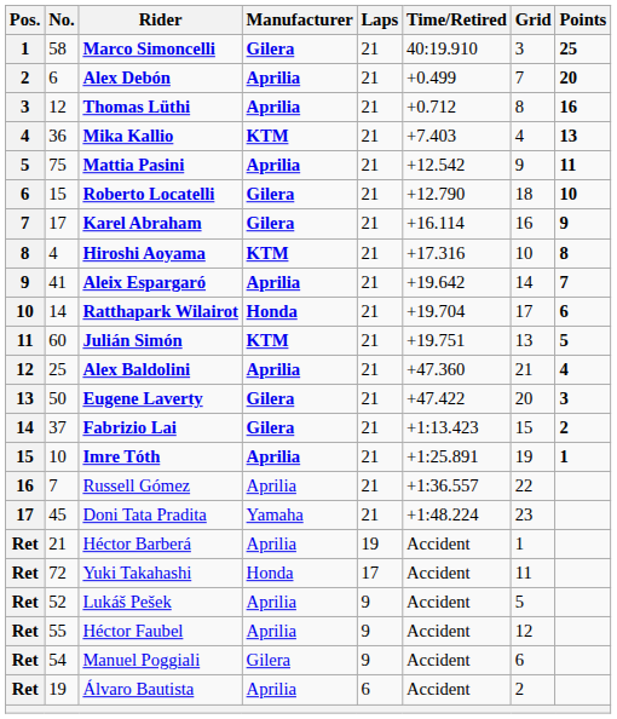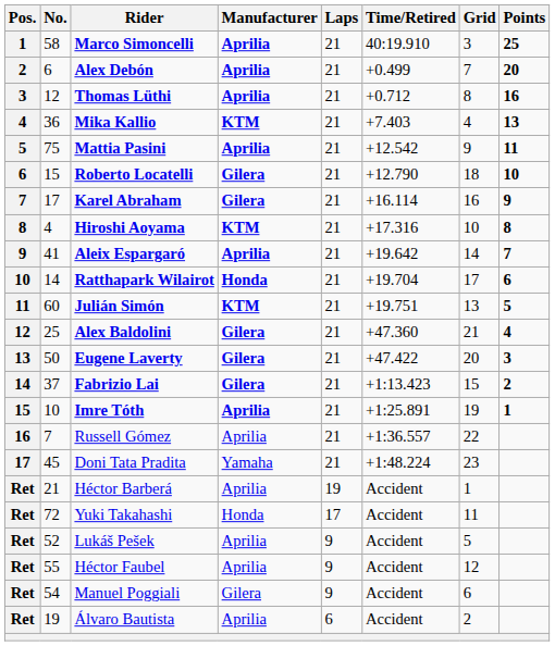 <table class="wikitable" style="font-size: 95%;">
 <tr>
 <th>Pos.</th>
 <th>No.</th>
 <th>Rider</th>
 <th>Manufacturer</th>
 <th>Laps</th>
 <th>Time/Retired</th>
 <th>Grid</th>
 <th>Points</th>
 </tr>
 <tr>
 <th>1</th>
 <td>58</td>
 <td> <strong><a href='#'>Marco Simoncelli</a></strong></td>
-<td><strong><a href='#'>Gilera</a></strong></td>
+<td><strong><a href='#'>Aprilia</a></strong></td>
 <td>21</td>
 <td>40:19.910</td>
 <td>3</td>
 <td><strong>25</strong></td>
 </tr>
 <tr>
 <th>2</th>
 <td>6</td>
 <td> <strong><a href='#'>Alex Debón</a></strong></td>
 <td><strong><a href='#'>Aprilia</a></strong></td>
 <td>21</td>
 <td>+0.499</td>
 <td>7</td>
 <td><strong>20</strong></td>
 </tr>
 <tr>
 <th>3</th>
 <td>12</td>
 <td> <strong><a href='#'>Thomas Lüthi</a></strong></td>
 <td><strong><a href='#'>Aprilia</a></strong></td>
 <td>21</td>
 <td>+0.712</td>
 <td>8</td>
 <td><strong>16</strong></td>
 </tr>
 <tr>
 <th>4</th>
 <td>36</td>
 <td> <strong><a href='#'>Mika Kallio</a></strong></td>
 <td><strong><a href='#'>KTM</a></strong></td>
 <td>21</td>
 <td>+7.403</td>
 <td>4</td>
 <td><strong>13</strong></td>
 </tr>
 <tr>
 <th>5</th>
 <td>75</td>
 <td> <strong><a href='#'>Mattia Pasini</a></strong></td>
 <td><strong><a href='#'>Aprilia</a></strong></td>
 <td>21</td>
 <td>+12.542</td>
 <td>9</td>
 <td><strong>11</strong></td>
 </tr>
 <tr>
 <th>6</th>
 <td>15</td>
 <td> <strong><a href='#'>Roberto Locatelli</a></strong></td>
 <td><strong><a href='#'>Gilera</a></strong></td>
 <td>21</td>
 <td>+12.790</td>
 <td>18</td>
 <td><strong>10</strong></td>
 </tr>
 <tr>
 <th>7</th>
 <td>17</td>
 <td> <strong><a href='#'>Karel Abraham</a></strong></td>
 <td><strong><a href='#'>Gilera</a></strong></td>
 <td>21</td>
 <td>+16.114</td>
 <td>16</td>
 <td><strong>9</strong></td>
 </tr>
 <tr>
 <th>8</th>
 <td>4</td>
 <td> <strong><a href='#'>Hiroshi Aoyama</a></strong></td>
 <td><strong><a href='#'>KTM</a></strong></td>
 <td>21</td>
 <td>+17.316</td>
 <td>10</td>
 <td><strong>8</strong></td>
 </tr>
 <tr>
 <th>9</th>
 <td>41</td>
 <td> <strong><a href='#'>Aleix Espargaró</a></strong></td>
 <td><strong><a href='#'>Aprilia</a></strong></td>
 <td>21</td>
 <td>+19.642</td>
 <td>14</td>
 <td><strong>7</strong></td>
 </tr>
 <tr>
 <th>10</th>
 <td>14</td>
 <td> <strong><a href='#'>Ratthapark Wilairot</a></strong></td>
 <td><strong><a href='#'>Honda</a></strong></td>
 <td>21</td>
 <td>+19.704</td>
 <td>17</td>
 <td><strong>6</strong></td>
 </tr>
 <tr>
 <th>11</th>
 <td>60</td>
 <td> <strong><a href='#'>Julián Simón</a></strong></td>
 <td><strong><a href='#'>KTM</a></strong></td>
 <td>21</td>
 <td>+19.751</td>
 <td>13</td>
 <td><strong>5</strong></td>
 </tr>
 <tr>
 <th>12</th>
 <td>25</td>
 <td> <strong><a href='#'>Alex Baldolini</a></strong></td>
-<td><strong><a href='#'>Aprilia</a></strong></td>
+<td><strong><a href='#'>Gilera</a></strong></td>
 <td>21</td>
 <td>+47.360</td>
 <td>21</td>
 <td><strong>4</strong></td>
 </tr>
 <tr>
 <th>13</th>
 <td>50</td>
 <td> <strong><a href='#'>Eugene Laverty</a></strong></td>
 <td><strong><a href='#'>Gilera</a></strong></td>
 <td>21</td>
 <td>+47.422</td>
 <td>20</td>
 <td><strong>3</strong></td>
 </tr>
 <tr>
 <th>14</th>
 <td>37</td>
 <td> <strong><a href='#'>Fabrizio Lai</a></strong></td>
 <td><strong><a href='#'>Gilera</a></strong></td>
 <td>21</td>
 <td>+1:13.423</td>
 <td>15</td>
 <td><strong>2</strong></td>
 </tr>
 <tr>
 <th>15</th>
 <td>10</td>
 <td> <strong><a href='#'>Imre Tóth</a></strong></td>
 <td><strong><a href='#'>Aprilia</a></strong></td>
 <td>21</td>
 <td>+1:25.891</td>
 <td>19</td>
 <td><strong>1</strong></td>
 </tr>
 <tr>
 <th>16</th>
 <td>7</td>
 <td> <a href='#'>Russell Gómez</a></td>
 <td><a href='#'>Aprilia</a></td>
 <td>21</td>
 <td>+1:36.557</td>
 <td>22</td>
 <td></td>
 </tr>
 <tr>
 <th>17</th>
 <td>45</td>
 <td> <a href='#'>Doni Tata Pradita</a></td>
 <td><a href='#'>Yamaha</a></td>
 <td>21</td>
 <td>+1:48.224</td>
 <td>23</td>
 <td></td>
 </tr>
 <tr>
 <th>Ret</th>
 <td>21</td>
 <td> <a href='#'>Héctor Barberá</a></td>
 <td><a href='#'>Aprilia</a></td>
 <td>19</td>
 <td>Accident</td>
 <td>1</td>
 <td></td>
 </tr>
 <tr>
 <th>Ret</th>
 <td>72</td>
 <td> <a href='#'>Yuki Takahashi</a></td>
 <td><a href='#'>Honda</a></td>
 <td>17</td>
 <td>Accident</td>
 <td>11</td>
 <td></td>
 </tr>
 <tr>
 <th>Ret</th>
 <td>52</td>
 <td> <a href='#'>Lukáš Pešek</a></td>
 <td><a href='#'>Aprilia</a></td>
 <td>9</td>
 <td>Accident</td>
 <td>5</td>
 <td></td>
 </tr>
 <tr>
 <th>Ret</th>
 <td>55</td>
 <td> <a href='#'>Héctor Faubel</a></td>
 <td><a href='#'>Aprilia</a></td>
 <td>9</td>
 <td>Accident</td>
 <td>12</td>
 <td></td>
 </tr>
 <tr>
 <th>Ret</th>
 <td>54</td>
 <td> <a href='#'>Manuel Poggiali</a></td>
 <td><a href='#'>Gilera</a></td>
 <td>9</td>
 <td>Accident</td>
 <td>6</td>
 <td></td>
 </tr>
 <tr>
 <th>Ret</th>
 <td>19</td>
 <td> <a href='#'>Álvaro Bautista</a></td>
 <td><a href='#'>Aprilia</a></td>
 <td>6</td>
 <td>Accident</td>
 <td>2</td>
 <td></td>
 </tr>
 <tr>
 <th colspan=8></th>
 </tr>
 </table>
